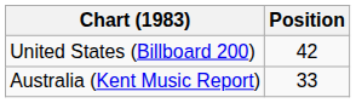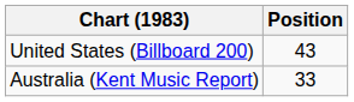 <table class="wikitable">
 <tr>
 <th>Chart (1983)</th>
 <th>Position</th>
 </tr>
 <tr>
 <td>United States (<a href='#'>Billboard 200</a>)</td>
-<td align="center">42</td>
+<td align="center">43</td>
 </tr>
 <tr>
 <td>Australia (<a href='#'>Kent Music Report</a>)</td>
 <td align="center">33</td>
 </tr>
 </table>
